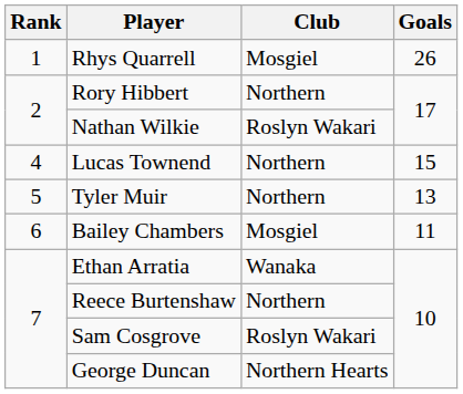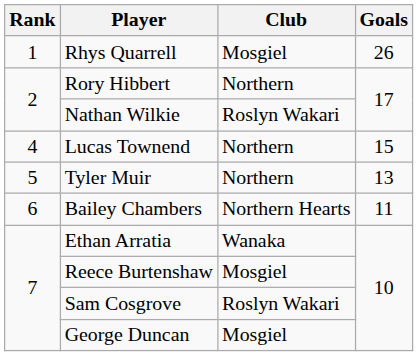 <table class="wikitable" style="text-align:center">
 <tr>
 <th>Rank</th>
 <th>Player</th>
 <th>Club</th>
 <th>Goals</th>
 </tr>
 <tr>
 <td>1</td>
 <td align=left>Rhys Quarrell</td>
 <td align=left>Mosgiel</td>
 <td>26</td>
 </tr>
 <tr>
 <td rowspan="2">2</td>
 <td align=left>Rory Hibbert</td>
 <td align=left>Northern</td>
 <td rowspan="2">17</td>
 </tr>
 <tr>
 <td align=left>Nathan Wilkie</td>
 <td align=left>Roslyn Wakari</td>
 </tr>
 <tr>
 <td>4</td>
 <td align=left>Lucas Townend</td>
 <td align=left>Northern</td>
 <td>15</td>
 </tr>
 <tr>
 <td>5</td>
 <td align=left>Tyler Muir</td>
 <td align=left>Northern</td>
 <td>13</td>
 </tr>
 <tr>
 <td>6</td>
 <td align=left>Bailey Chambers</td>
-<td align=left>Mosgiel</td>
+<td align=left>Northern Hearts</td>
 <td>11</td>
 </tr>
 <tr>
 <td rowspan="4">7</td>
 <td align=left>Ethan Arratia</td>
 <td align=left>Wanaka</td>
 <td rowspan="4">10</td>
 </tr>
 <tr>
 <td align=left>Reece Burtenshaw</td>
-<td align=left>Northern</td>
+<td align=left>Mosgiel</td>
 </tr>
 <tr>
 <td align=left>Sam Cosgrove</td>
 <td align=left>Roslyn Wakari</td>
 </tr>
 <tr>
 <td align=left>George Duncan</td>
-<td align=left>Northern Hearts</td>
+<td align=left>Mosgiel</td>
 </tr>
 </table>
